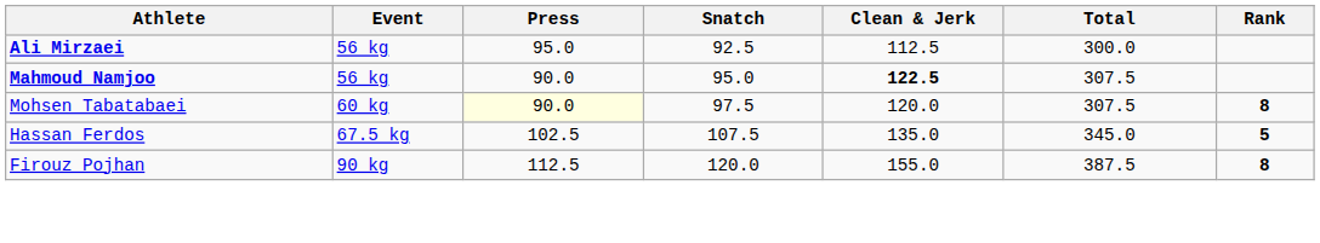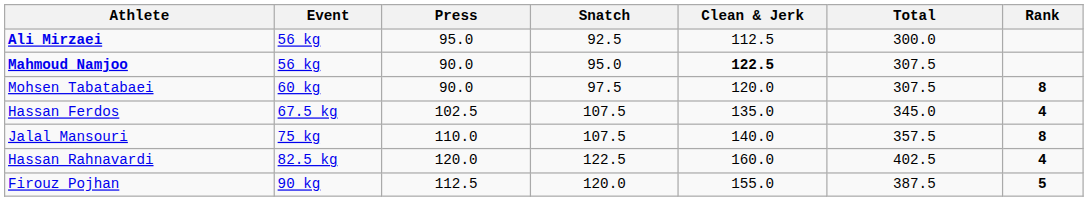 <table class="wikitable" width="70%" style="text-align:center; font-size:90%">
 <tr>
 <th width="20%">Athlete</th>
 <th width="8%">Event</th>
 <th width="11%">Press</th>
 <th width="11%">Snatch</th>
 <th width="11%">Clean & Jerk</th>
 <th width="13%">Total</th>
 <th width="6%">Rank</th>
 </tr>
 <tr>
 <td align="left"><strong><a href='#'>Ali Mirzaei</a></strong></td>
 <td align="left"><a href='#'>56 kg</a></td>
 <td>95.0</td>
 <td>92.5</td>
 <td>112.5</td>
 <td>300.0</td>
 <td></td>
 </tr>
 <tr>
 <td align="left"><strong><a href='#'>Mahmoud Namjoo</a></strong></td>
 <td align="left"><a href='#'>56 kg</a></td>
 <td>90.0</td>
 <td>95.0</td>
 <td><strong>122.5</strong></td>
 <td>307.5</td>
 <td></td>
 </tr>
 <tr>
 <td align="left"><a href='#'>Mohsen Tabatabaei</a></td>
 <td align="left"><a href='#'>60 kg</a></td>
-<td style="background: lightyellow;">90.0</td>
+<td>90.0</td>
 <td>97.5</td>
 <td>120.0</td>
 <td>307.5</td>
 <td><strong>8</strong></td>
 </tr>
 <tr>
 <td align="left"><a href='#'>Hassan Ferdos</a></td>
 <td align="left"><a href='#'>67.5 kg</a></td>
 <td>102.5</td>
 <td>107.5</td>
 <td>135.0</td>
 <td>345.0</td>
-<td><strong>5</strong></td>
+<td><strong>4</strong></td>
+</tr>
+<tr>
+<td align="left"><a href='#'>Jalal Mansouri</a></td>
+<td align="left"><a href='#'>75 kg</a></td>
+<td>110.0</td>
+<td>107.5</td>
+<td>140.0</td>
+<td>357.5</td>
+<td><strong>8</strong></td>
+</tr>
+<tr>
+<td align="left"><a href='#'>Hassan Rahnavardi</a></td>
+<td align="left"><a href='#'>82.5 kg</a></td>
+<td>120.0</td>
+<td>122.5</td>
+<td>160.0</td>
+<td>402.5</td>
+<td><strong>4</strong></td>
 </tr>
 <tr>
 <td align="left"><a href='#'>Firouz Pojhan</a></td>
 <td align="left"><a href='#'>90 kg</a></td>
 <td>112.5</td>
 <td>120.0</td>
 <td>155.0</td>
 <td>387.5</td>
-<td><strong>8</strong></td>
+<td><strong>5</strong></td>
 </tr>
 </table>
